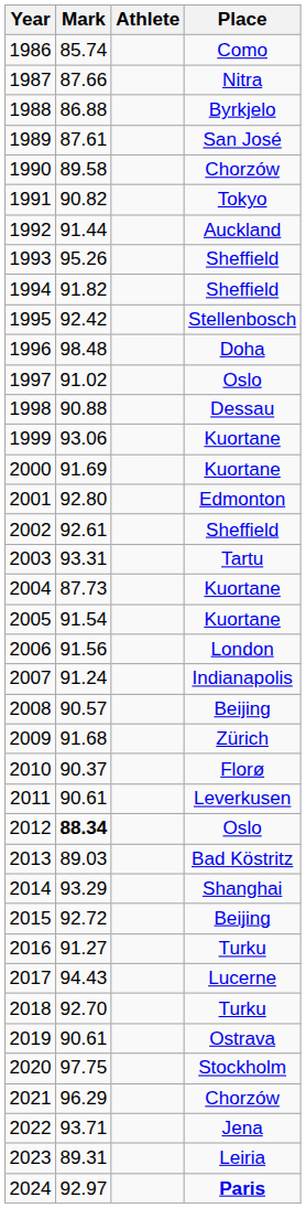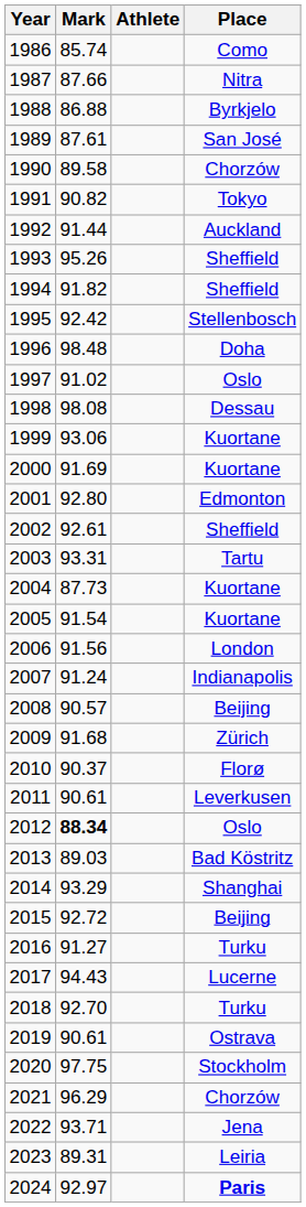 <table class="wikitable sortable" style="text-align:center;">
 <tr>
 <th>Year</th>
 <th>Mark</th>
 <th>Athlete</th>
 <th>Place</th>
 </tr>
 <tr>
 <td>1986</td>
 <td>85.74</td>
 <td align=left></td>
 <td><a href='#'>Como</a></td>
 </tr>
 <tr>
 <td>1987</td>
 <td>87.66</td>
 <td align=left></td>
 <td><a href='#'>Nitra</a></td>
 </tr>
 <tr>
 <td>1988</td>
 <td>86.88</td>
 <td align=left></td>
 <td><a href='#'>Byrkjelo</a></td>
 </tr>
 <tr>
 <td>1989</td>
 <td>87.61</td>
 <td align=left></td>
 <td><a href='#'>San José</a></td>
 </tr>
 <tr>
 <td>1990</td>
 <td>89.58</td>
 <td align=left></td>
 <td><a href='#'>Chorzów</a></td>
 </tr>
 <tr>
 <td>1991</td>
 <td>90.82</td>
 <td align=left></td>
 <td><a href='#'>Tokyo</a></td>
 </tr>
 <tr>
 <td>1992</td>
 <td>91.44</td>
 <td align=left></td>
 <td><a href='#'>Auckland</a></td>
 </tr>
 <tr>
 <td>1993</td>
 <td>95.26</td>
 <td align=left></td>
 <td><a href='#'>Sheffield</a></td>
 </tr>
 <tr>
 <td>1994</td>
 <td>91.82</td>
 <td align=left></td>
 <td><a href='#'>Sheffield</a></td>
 </tr>
 <tr>
 <td>1995</td>
 <td>92.42</td>
 <td align=left></td>
 <td><a href='#'>Stellenbosch</a></td>
 </tr>
 <tr>
 <td>1996</td>
 <td>98.48</td>
 <td align=left></td>
 <td><a href='#'>Doha</a></td>
 </tr>
 <tr>
 <td>1997</td>
 <td>91.02</td>
 <td align=left></td>
 <td><a href='#'>Oslo</a></td>
 </tr>
 <tr>
 <td>1998</td>
-<td>90.88</td>
+<td>98.08</td>
 <td align=left></td>
 <td><a href='#'>Dessau</a></td>
 </tr>
 <tr>
 <td>1999</td>
 <td>93.06</td>
 <td align=left></td>
 <td><a href='#'>Kuortane</a></td>
 </tr>
 <tr>
 <td>2000</td>
 <td>91.69</td>
 <td align=left></td>
 <td><a href='#'>Kuortane</a></td>
 </tr>
 <tr>
 <td>2001</td>
 <td>92.80</td>
 <td align=left></td>
 <td><a href='#'>Edmonton</a></td>
 </tr>
 <tr>
 <td>2002</td>
 <td>92.61</td>
 <td align=left></td>
 <td><a href='#'>Sheffield</a></td>
 </tr>
 <tr>
 <td>2003</td>
 <td>93.31</td>
 <td align=left></td>
 <td><a href='#'>Tartu</a></td>
 </tr>
 <tr>
 <td>2004</td>
 <td>87.73</td>
 <td align=left></td>
 <td><a href='#'>Kuortane</a></td>
 </tr>
 <tr>
 <td>2005</td>
 <td>91.54</td>
 <td align=left></td>
 <td><a href='#'>Kuortane</a></td>
 </tr>
 <tr>
 <td>2006</td>
 <td>91.56</td>
 <td align=left></td>
 <td><a href='#'>London</a></td>
 </tr>
 <tr>
 <td>2007</td>
 <td>91.24</td>
 <td align=left></td>
 <td><a href='#'>Indianapolis</a></td>
 </tr>
 <tr>
 <td>2008</td>
 <td>90.57</td>
 <td align=left></td>
 <td><a href='#'>Beijing</a></td>
 </tr>
 <tr>
 <td>2009</td>
 <td>91.68</td>
 <td align=left></td>
 <td><a href='#'>Zürich</a></td>
 </tr>
 <tr>
 <td>2010</td>
 <td>90.37</td>
 <td align=left></td>
 <td><a href='#'>Florø</a></td>
 </tr>
 <tr>
 <td>2011</td>
 <td>90.61</td>
 <td align=left></td>
 <td><a href='#'>Leverkusen</a></td>
 </tr>
 <tr>
 <td>2012</td>
 <td><strong>88.34</strong></td>
 <td align=left></td>
 <td><a href='#'>Oslo</a></td>
 </tr>
 <tr>
 <td>2013</td>
 <td>89.03</td>
 <td align=left></td>
 <td><a href='#'>Bad Köstritz</a></td>
 </tr>
 <tr>
 <td>2014</td>
 <td>93.29</td>
 <td align=left></td>
 <td><a href='#'>Shanghai</a></td>
 </tr>
 <tr>
 <td>2015</td>
 <td>92.72</td>
 <td align=left></td>
 <td><a href='#'>Beijing</a></td>
 </tr>
 <tr>
 <td>2016</td>
 <td>91.27</td>
 <td align=left></td>
 <td><a href='#'>Turku</a></td>
 </tr>
 <tr>
 <td>2017</td>
 <td>94.43</td>
 <td align=left></td>
 <td><a href='#'>Lucerne</a></td>
 </tr>
 <tr>
 <td>2018</td>
 <td>92.70</td>
 <td align=left></td>
 <td><a href='#'>Turku</a></td>
 </tr>
 <tr>
 <td>2019</td>
 <td>90.61</td>
 <td align=left></td>
 <td><a href='#'>Ostrava</a></td>
 </tr>
 <tr>
 <td>2020</td>
 <td>97.75</td>
 <td align=left></td>
 <td><a href='#'>Stockholm</a></td>
 </tr>
 <tr>
 <td>2021</td>
 <td>96.29</td>
 <td align=left></td>
 <td><a href='#'>Chorzów</a></td>
 </tr>
 <tr>
 <td>2022</td>
 <td>93.71</td>
 <td align=left></td>
 <td><a href='#'>Jena</a></td>
 </tr>
 <tr>
 <td>2023</td>
 <td>89.31</td>
 <td align=left></td>
 <td><a href='#'>Leiria</a></td>
 </tr>
 <tr>
 <td>2024</td>
 <td>92.97</td>
 <td align=left></td>
 <td><strong><a href='#'>Paris</a></strong></td>
 </tr>
 </table>
